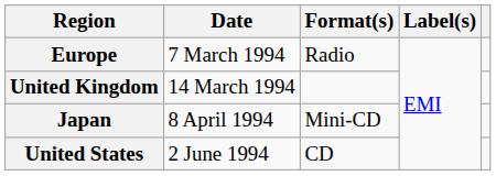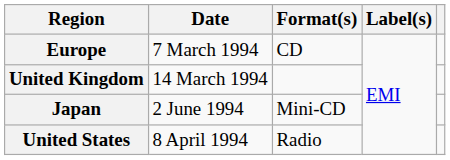 <table class="wikitable plainrowheaders">
 <tr>
 <th scope="col">Region</th>
 <th scope="col">Date</th>
 <th scope="col">Format(s)</th>
 <th scope="col">Label(s)</th>
 <th scope="col"></th>
 </tr>
 <tr>
 <th scope="row">Europe</th>
 <td>7 March 1994</td>
-<td>Radio</td>
+<td>CD</td>
 <td rowspan="4"><a href='#'>EMI</a></td>
 <td></td>
 </tr>
 <tr>
 <th scope="row">United Kingdom</th>
 <td>14 March 1994</td>
 <td></td>
 <td></td>
 </tr>
 <tr>
 <th scope="row">Japan</th>
-<td>8 April 1994</td>
+<td>2 June 1994</td>
 <td>Mini-CD</td>
 <td></td>
 </tr>
 <tr>
 <th scope="row">United States</th>
-<td>2 June 1994</td>
-<td>CD</td>
+<td>8 April 1994</td>
+<td>Radio</td>
 <td></td>
 </tr>
 </table>
